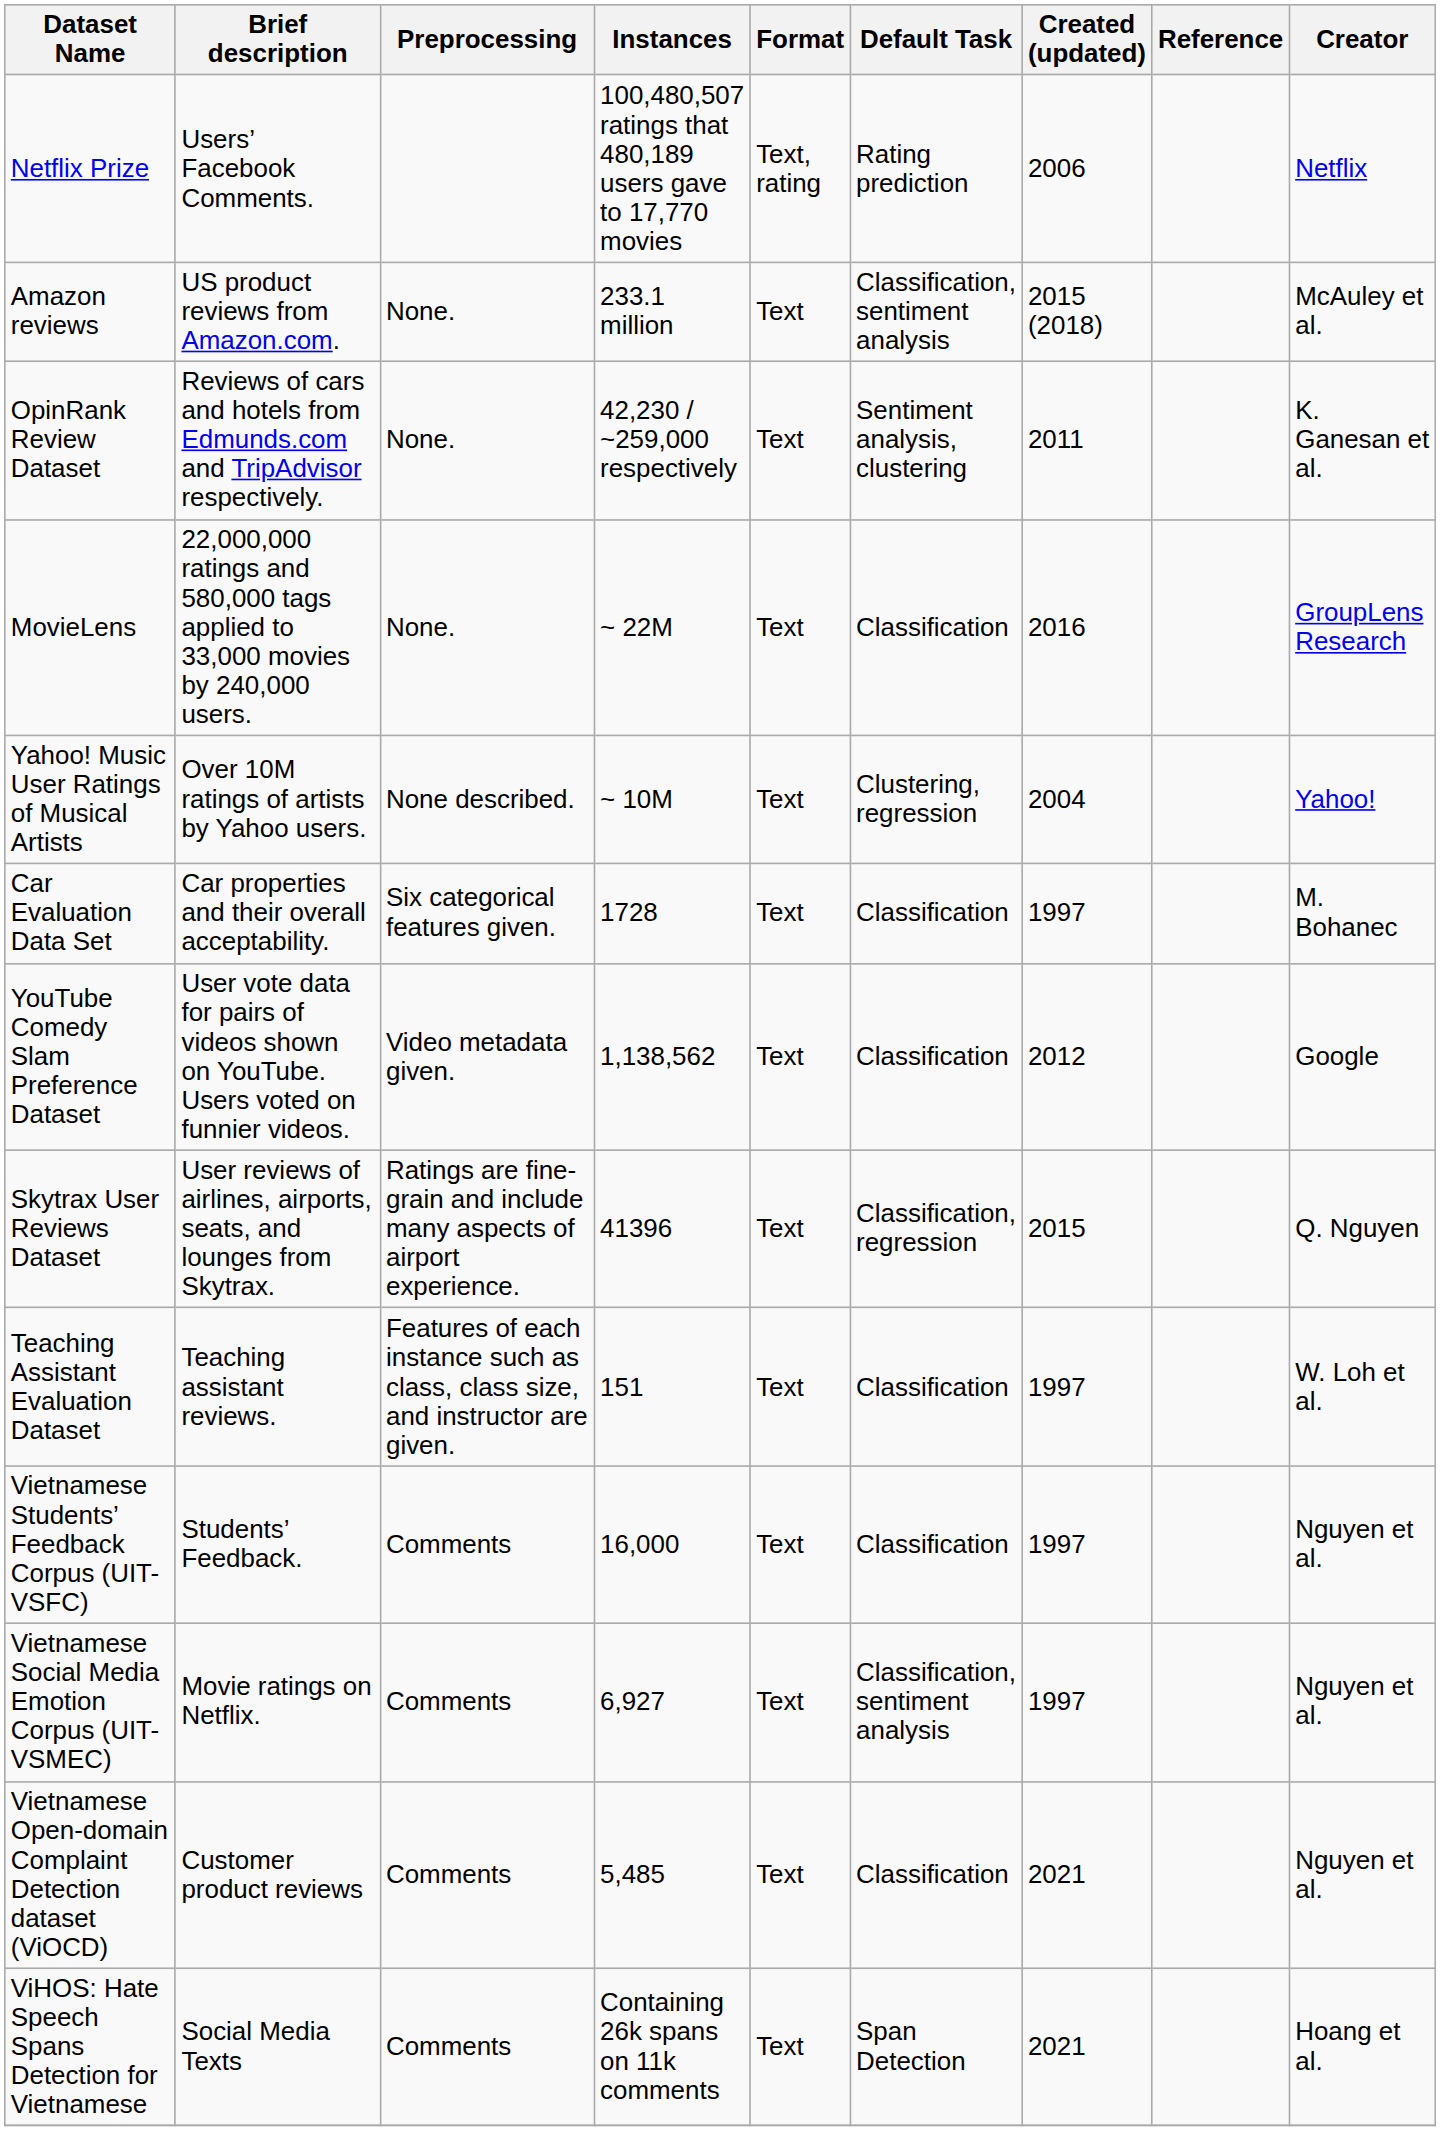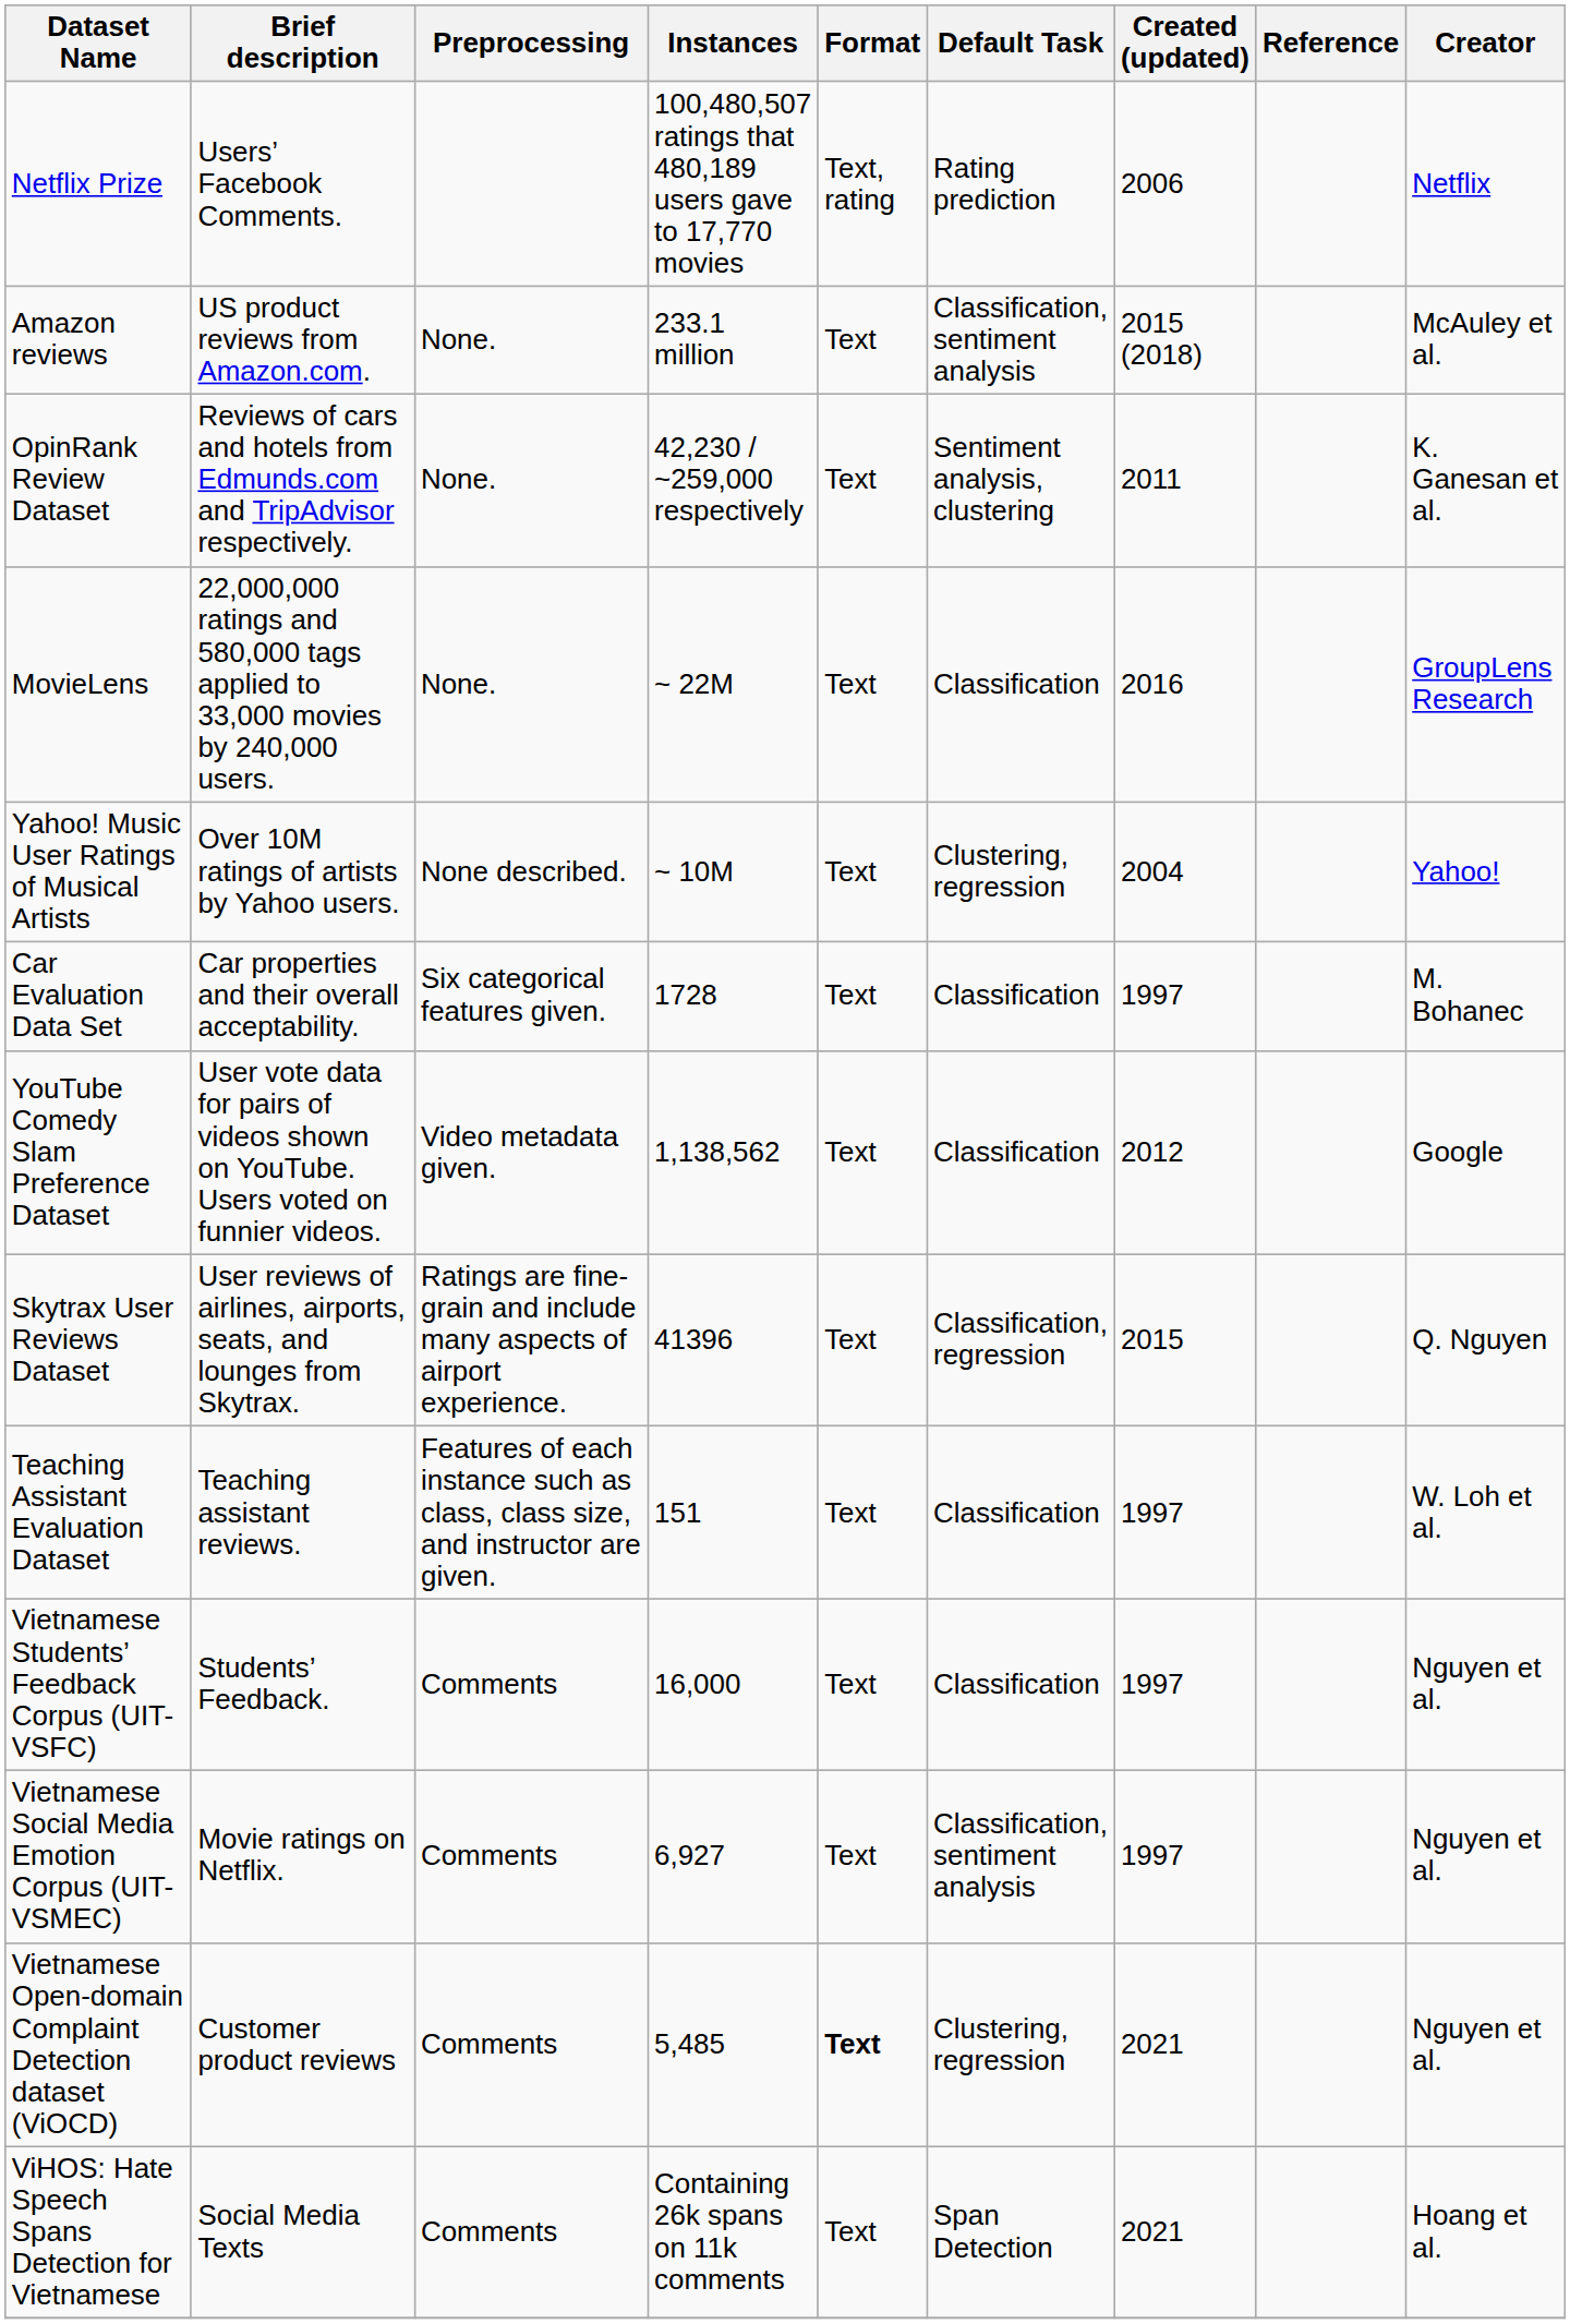 <table class="wikitable sortable" style="width: 100%">
 <tr>
 <th scope="col" style="width: 15%;">Dataset Name</th>
 <th scope="col" style="width: 18%;">Brief description</th>
 <th scope="col" style="width: 18%;">Preprocessing</th>
 <th scope="col" style="width: 6%;">Instances</th>
 <th scope="col" style="width: 7%;">Format</th>
 <th scope="col" style="width: 7%;">Default Task</th>
 <th scope="col" style="width: 6%;">Created (updated)</th>
 <th scope="col" style="width: 6%;">Reference</th>
 <th scope="col" style="width: 11%;">Creator</th>
 </tr>
 <tr>
 <td><a href='#'>Netflix Prize</a></td>
 <td>Users’ Facebook Comments.</td>
 <td></td>
 <td>100,480,507 ratings that 480,189 users gave to 17,770 movies</td>
 <td>Text, rating</td>
 <td>Rating prediction</td>
 <td>2006</td>
 <td></td>
 <td><a href='#'>Netflix</a></td>
 </tr>
 <tr>
 <td>Amazon reviews</td>
 <td>US product reviews from <a href='#'>Amazon.com</a>.</td>
 <td>None.</td>
 <td>233.1 million</td>
 <td>Text</td>
 <td>Classification, sentiment analysis</td>
 <td>2015 (2018)</td>
 <td></td>
 <td>McAuley et al.</td>
 </tr>
 <tr>
 <td>OpinRank Review Dataset</td>
 <td>Reviews of cars and hotels from <a href='#'>Edmunds.com</a> and <a href='#'>TripAdvisor</a> respectively.</td>
 <td>None.</td>
 <td>42,230 / ~259,000 respectively</td>
 <td>Text</td>
 <td>Sentiment analysis, clustering</td>
 <td>2011</td>
 <td></td>
 <td>K. Ganesan et al.</td>
 </tr>
 <tr>
 <td>MovieLens</td>
 <td>22,000,000 ratings and 580,000 tags applied to 33,000 movies by 240,000 users.</td>
 <td>None.</td>
 <td>~ 22M</td>
 <td>Text</td>
 <td>Classification</td>
 <td>2016</td>
 <td></td>
 <td><a href='#'>GroupLens Research</a></td>
 </tr>
 <tr>
 <td>Yahoo! Music User Ratings of Musical Artists</td>
 <td>Over 10M ratings of artists by Yahoo users.</td>
 <td>None described.</td>
 <td>~ 10M</td>
 <td>Text</td>
 <td>Clustering, regression</td>
 <td>2004</td>
 <td></td>
 <td><a href='#'>Yahoo!</a></td>
 </tr>
 <tr>
 <td>Car Evaluation Data Set</td>
 <td>Car properties and their overall acceptability.</td>
 <td>Six categorical features given.</td>
 <td>1728</td>
 <td>Text</td>
 <td>Classification</td>
 <td>1997</td>
 <td></td>
 <td>M. Bohanec</td>
 </tr>
 <tr>
 <td>YouTube Comedy Slam Preference Dataset</td>
 <td>User vote data for pairs of videos shown on YouTube. Users voted on funnier videos.</td>
 <td>Video metadata given.</td>
 <td>1,138,562</td>
 <td>Text</td>
 <td>Classification</td>
 <td>2012</td>
 <td></td>
 <td>Google</td>
 </tr>
 <tr>
 <td>Skytrax User Reviews Dataset</td>
 <td>User reviews of airlines, airports, seats, and lounges from Skytrax.</td>
 <td>Ratings are fine-grain and include many aspects of airport experience.</td>
 <td>41396</td>
 <td>Text</td>
 <td>Classification, regression</td>
 <td>2015</td>
 <td></td>
 <td>Q. Nguyen</td>
 </tr>
 <tr>
 <td>Teaching Assistant Evaluation Dataset</td>
 <td>Teaching assistant reviews.</td>
 <td>Features of each instance such as class, class size, and instructor are given.</td>
 <td>151</td>
 <td>Text</td>
 <td>Classification</td>
 <td>1997</td>
 <td></td>
 <td>W. Loh et al.</td>
 </tr>
 <tr>
 <td>Vietnamese Students’ Feedback Corpus (UIT-VSFC)</td>
 <td>Students’ Feedback.</td>
 <td>Comments</td>
 <td>16,000</td>
 <td>Text</td>
 <td>Classification</td>
 <td>1997</td>
 <td></td>
 <td>Nguyen et al.</td>
 </tr>
 <tr>
 <td>Vietnamese Social Media Emotion Corpus (UIT-VSMEC)</td>
 <td>Movie ratings on Netflix.</td>
 <td>Comments</td>
 <td>6,927</td>
 <td>Text</td>
 <td>Classification, sentiment analysis</td>
 <td>1997</td>
 <td></td>
 <td>Nguyen et al.</td>
 </tr>
 <tr>
 <td>Vietnamese Open-domain Complaint Detection dataset (ViOCD)</td>
 <td>Customer product reviews</td>
 <td>Comments</td>
 <td>5,485</td>
-<td>Text</td>
-<td>Classification</td>
+<td><strong>Text</strong></td>
+<td>Clustering, regression</td>
 <td>2021</td>
 <td></td>
 <td>Nguyen et al.</td>
 </tr>
 <tr>
 <td>ViHOS: Hate Speech Spans Detection for Vietnamese</td>
 <td>Social Media Texts</td>
 <td>Comments</td>
 <td>Containing 26k spans on 11k comments</td>
 <td>Text</td>
 <td>Span Detection</td>
 <td>2021</td>
 <td></td>
 <td>Hoang et al.</td>
 </tr>
 <tr>
 </tr>
 </table>
